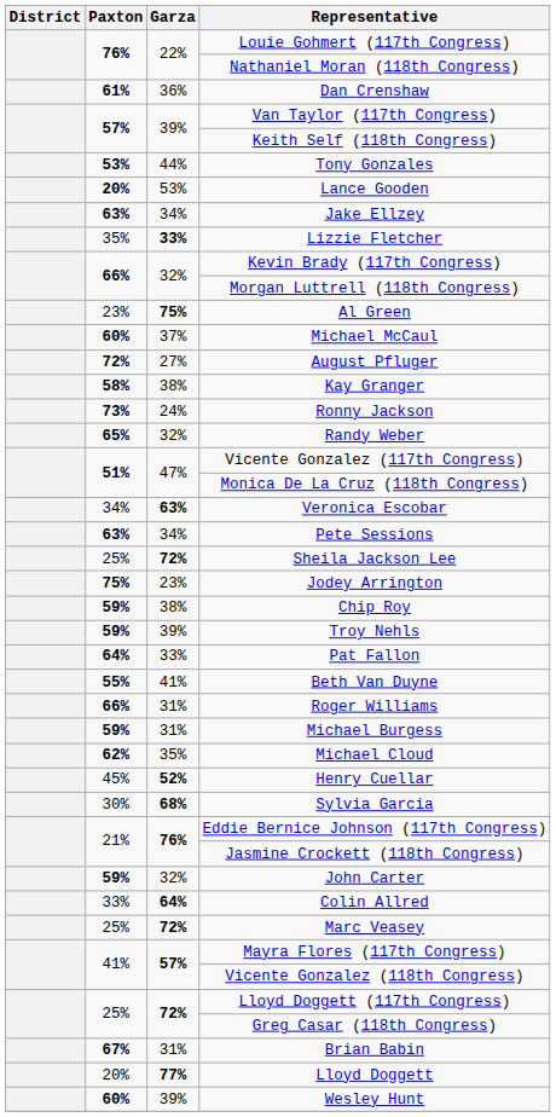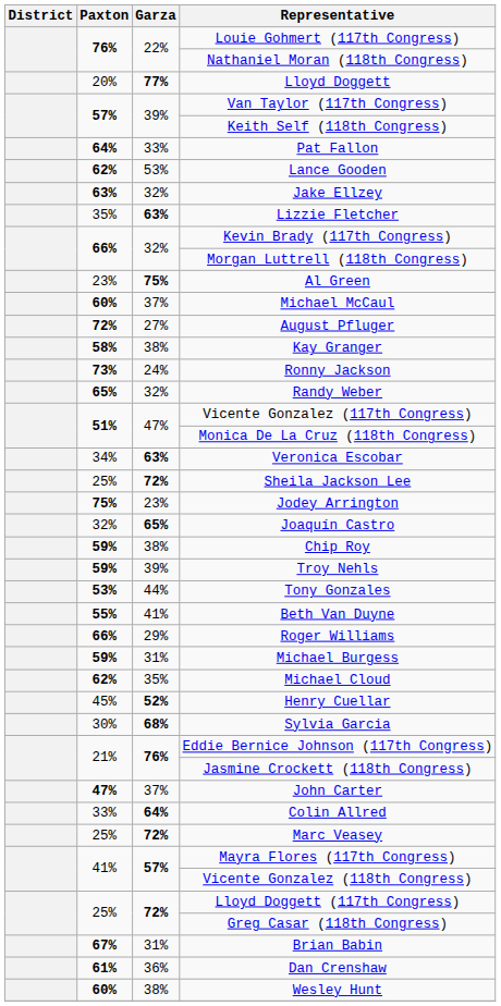 <table class="wikitable sortable">
 <tr>
 <th>District</th>
 <th>Paxton</th>
 <th>Garza</th>
 <th>Representative</th>
 </tr>
 <tr align=center>
 <th rowspan=2 ></th>
 <td rowspan=2><strong>76%</strong></td>
 <td rowspan=2>22%</td>
 <td><a href='#'>Louie Gohmert</a> (<a href='#'>117th Congress</a>)</td>
 </tr>
 <tr align=center>
 <td><a href='#'>Nathaniel Moran</a> (<a href='#'>118th Congress</a>)</td>
 </tr>
 <tr align=center>
 <th></th>
-<td><strong>61%</strong></td>
-<td>36%</td>
-<td><a href='#'>Dan Crenshaw</a></td>
+<td>20%</td>
+<td><strong>77%</strong></td>
+<td><a href='#'>Lloyd Doggett</a></td>
 </tr>
 <tr align=center>
 <th rowspan=2 ></th>
 <td rowspan=2><strong>57%</strong></td>
 <td rowspan=2>39%</td>
 <td><a href='#'>Van Taylor</a> (<a href='#'>117th Congress</a>)</td>
 </tr>
 <tr align=center>
 <td><a href='#'>Keith Self</a> (<a href='#'>118th Congress</a>)</td>
 </tr>
 <tr align=center>
 <th></th>
-<td><strong>53%</strong></td>
-<td>44%</td>
-<td><a href='#'>Tony Gonzales</a></td>
+<td><strong>64%</strong></td>
+<td>33%</td>
+<td><a href='#'>Pat Fallon</a></td>
 </tr>
 <tr align=center>
 <th></th>
-<td><strong>20%</strong></td>
+<td><strong>62%</strong></td>
 <td>53%</td>
 <td><a href='#'>Lance Gooden</a></td>
 </tr>
 <tr align=center>
 <th></th>
 <td><strong>63%</strong></td>
-<td>34%</td>
+<td>32%</td>
 <td><a href='#'>Jake Ellzey</a></td>
 </tr>
 <tr align=center>
 <th></th>
 <td>35%</td>
-<td><strong>33%</strong></td>
+<td><strong>63%</strong></td>
 <td><a href='#'>Lizzie Fletcher</a></td>
 </tr>
 <tr align=center>
 <th rowspan=2 ></th>
 <td rowspan=2><strong>66%</strong></td>
 <td rowspan=2>32%</td>
 <td><a href='#'>Kevin Brady</a> (<a href='#'>117th Congress</a>)</td>
 </tr>
 <tr align=center>
 <td><a href='#'>Morgan Luttrell</a> (<a href='#'>118th Congress</a>)</td>
 </tr>
 <tr align=center>
 <th></th>
 <td>23%</td>
 <td><strong>75%</strong></td>
 <td><a href='#'>Al Green</a></td>
 </tr>
 <tr align=center>
 <th></th>
 <td><strong>60%</strong></td>
 <td>37%</td>
 <td><a href='#'>Michael McCaul</a></td>
 </tr>
 <tr align=center>
 <th></th>
 <td><strong>72%</strong></td>
 <td>27%</td>
 <td><a href='#'>August Pfluger</a></td>
 </tr>
 <tr align=center>
 <th></th>
 <td><strong>58%</strong></td>
 <td>38%</td>
 <td><a href='#'>Kay Granger</a></td>
 </tr>
 <tr align=center>
 <th></th>
 <td><strong>73%</strong></td>
 <td>24%</td>
 <td><a href='#'>Ronny Jackson</a></td>
 </tr>
 <tr align=center>
 <th></th>
 <td><strong>65%</strong></td>
 <td>32%</td>
 <td><a href='#'>Randy Weber</a></td>
 </tr>
 <tr align=center>
 <th rowspan=2 ></th>
 <td rowspan=2><strong>51%</strong></td>
 <td rowspan=2>47%</td>
 <td>Vicente Gonzalez (<a href='#'>117th Congress</a>)</td>
 </tr>
 <tr align=center>
 <td><a href='#'>Monica De La Cruz</a> (<a href='#'>118th Congress</a>)</td>
 </tr>
 <tr align=center>
 <th></th>
 <td>34%</td>
 <td><strong>63%</strong></td>
 <td><a href='#'>Veronica Escobar</a></td>
 </tr>
 <tr align=center>
 <th></th>
-<td><strong>63%</strong></td>
-<td>34%</td>
-<td><a href='#'>Pete Sessions</a></td>
-</tr>
-<tr align=center>
-<th></th>
 <td>25%</td>
 <td><strong>72%</strong></td>
 <td><a href='#'>Sheila Jackson Lee</a></td>
 </tr>
 <tr align=center>
 <th></th>
 <td><strong>75%</strong></td>
 <td>23%</td>
 <td><a href='#'>Jodey Arrington</a></td>
+</tr>
+<tr align=center>
+<th></th>
+<td>32%</td>
+<td><strong>65%</strong></td>
+<td><a href='#'>Joaquín Castro</a></td>
 </tr>
 <tr align=center>
 <th></th>
 <td><strong>59%</strong></td>
 <td>38%</td>
 <td><a href='#'>Chip Roy</a></td>
 </tr>
 <tr align=center>
 <th></th>
 <td><strong>59%</strong></td>
 <td>39%</td>
 <td><a href='#'>Troy Nehls</a></td>
 </tr>
 <tr align=center>
 <th></th>
-<td><strong>64%</strong></td>
-<td>33%</td>
-<td><a href='#'>Pat Fallon</a></td>
+<td><strong>53%</strong></td>
+<td>44%</td>
+<td><a href='#'>Tony Gonzales</a></td>
 </tr>
 <tr align=center>
 <th></th>
 <td><strong>55%</strong></td>
 <td>41%</td>
 <td><a href='#'>Beth Van Duyne</a></td>
 </tr>
 <tr align=center>
 <th></th>
 <td><strong>66%</strong></td>
-<td>31%</td>
+<td>29%</td>
 <td><a href='#'>Roger Williams</a></td>
 </tr>
 <tr align=center>
 <th></th>
 <td><strong>59%</strong></td>
 <td>31%</td>
 <td><a href='#'>Michael Burgess</a></td>
 </tr>
 <tr align=center>
 <th></th>
 <td><strong>62%</strong></td>
 <td>35%</td>
 <td><a href='#'>Michael Cloud</a></td>
 </tr>
 <tr align=center>
 <th></th>
 <td>45%</td>
 <td><strong>52%</strong></td>
 <td><a href='#'>Henry Cuellar</a></td>
 </tr>
 <tr align=center>
 <th></th>
 <td>30%</td>
 <td><strong>68%</strong></td>
 <td><a href='#'>Sylvia Garcia</a></td>
 </tr>
 <tr align=center>
 <th rowspan=2 ></th>
 <td rowspan=2>21%</td>
 <td rowspan=2><strong>76%</strong></td>
 <td><a href='#'>Eddie Bernice Johnson</a> (<a href='#'>117th Congress</a>)</td>
 </tr>
 <tr align=center>
 <td><a href='#'>Jasmine Crockett</a> (<a href='#'>118th Congress</a>)</td>
 </tr>
 <tr align=center>
 <th></th>
-<td><strong>59%</strong></td>
-<td>32%</td>
+<td><strong>47%</strong></td>
+<td>37%</td>
 <td><a href='#'>John Carter</a></td>
 </tr>
 <tr align=center>
 <th></th>
 <td>33%</td>
 <td><strong>64%</strong></td>
 <td><a href='#'>Colin Allred</a></td>
 </tr>
 <tr align=center>
 <th></th>
 <td>25%</td>
 <td><strong>72%</strong></td>
 <td><a href='#'>Marc Veasey</a></td>
 </tr>
 <tr align=center>
 <th rowspan=2 ></th>
 <td rowspan=2>41%</td>
 <td rowspan=2><strong>57%</strong></td>
 <td><a href='#'>Mayra Flores</a> (<a href='#'>117th Congress</a>)</td>
 </tr>
 <tr align=center>
 <td><a href='#'>Vicente Gonzalez</a> (<a href='#'>118th Congress</a>)</td>
 </tr>
 <tr align=center>
 <th rowspan=2 ></th>
 <td rowspan=2>25%</td>
 <td rowspan=2><strong>72%</strong></td>
 <td><a href='#'>Lloyd Doggett</a> (<a href='#'>117th Congress</a>)</td>
 </tr>
 <tr align=center>
 <td><a href='#'>Greg Casar</a> (<a href='#'>118th Congress</a>)</td>
 </tr>
 <tr align=center>
 <th></th>
 <td><strong>67%</strong></td>
 <td>31%</td>
 <td><a href='#'>Brian Babin</a></td>
 </tr>
 <tr align=center>
 <th></th>
-<td>20%</td>
-<td><strong>77%</strong></td>
-<td><a href='#'>Lloyd Doggett</a></td>
+<td><strong>61%</strong></td>
+<td>36%</td>
+<td><a href='#'>Dan Crenshaw</a></td>
 </tr>
 <tr align=center>
 <th></th>
 <td><strong>60%</strong></td>
-<td>39%</td>
+<td>38%</td>
 <td><a href='#'>Wesley Hunt</a></td>
 </tr>
 <tr align=center>
 </tr>
 </table>
